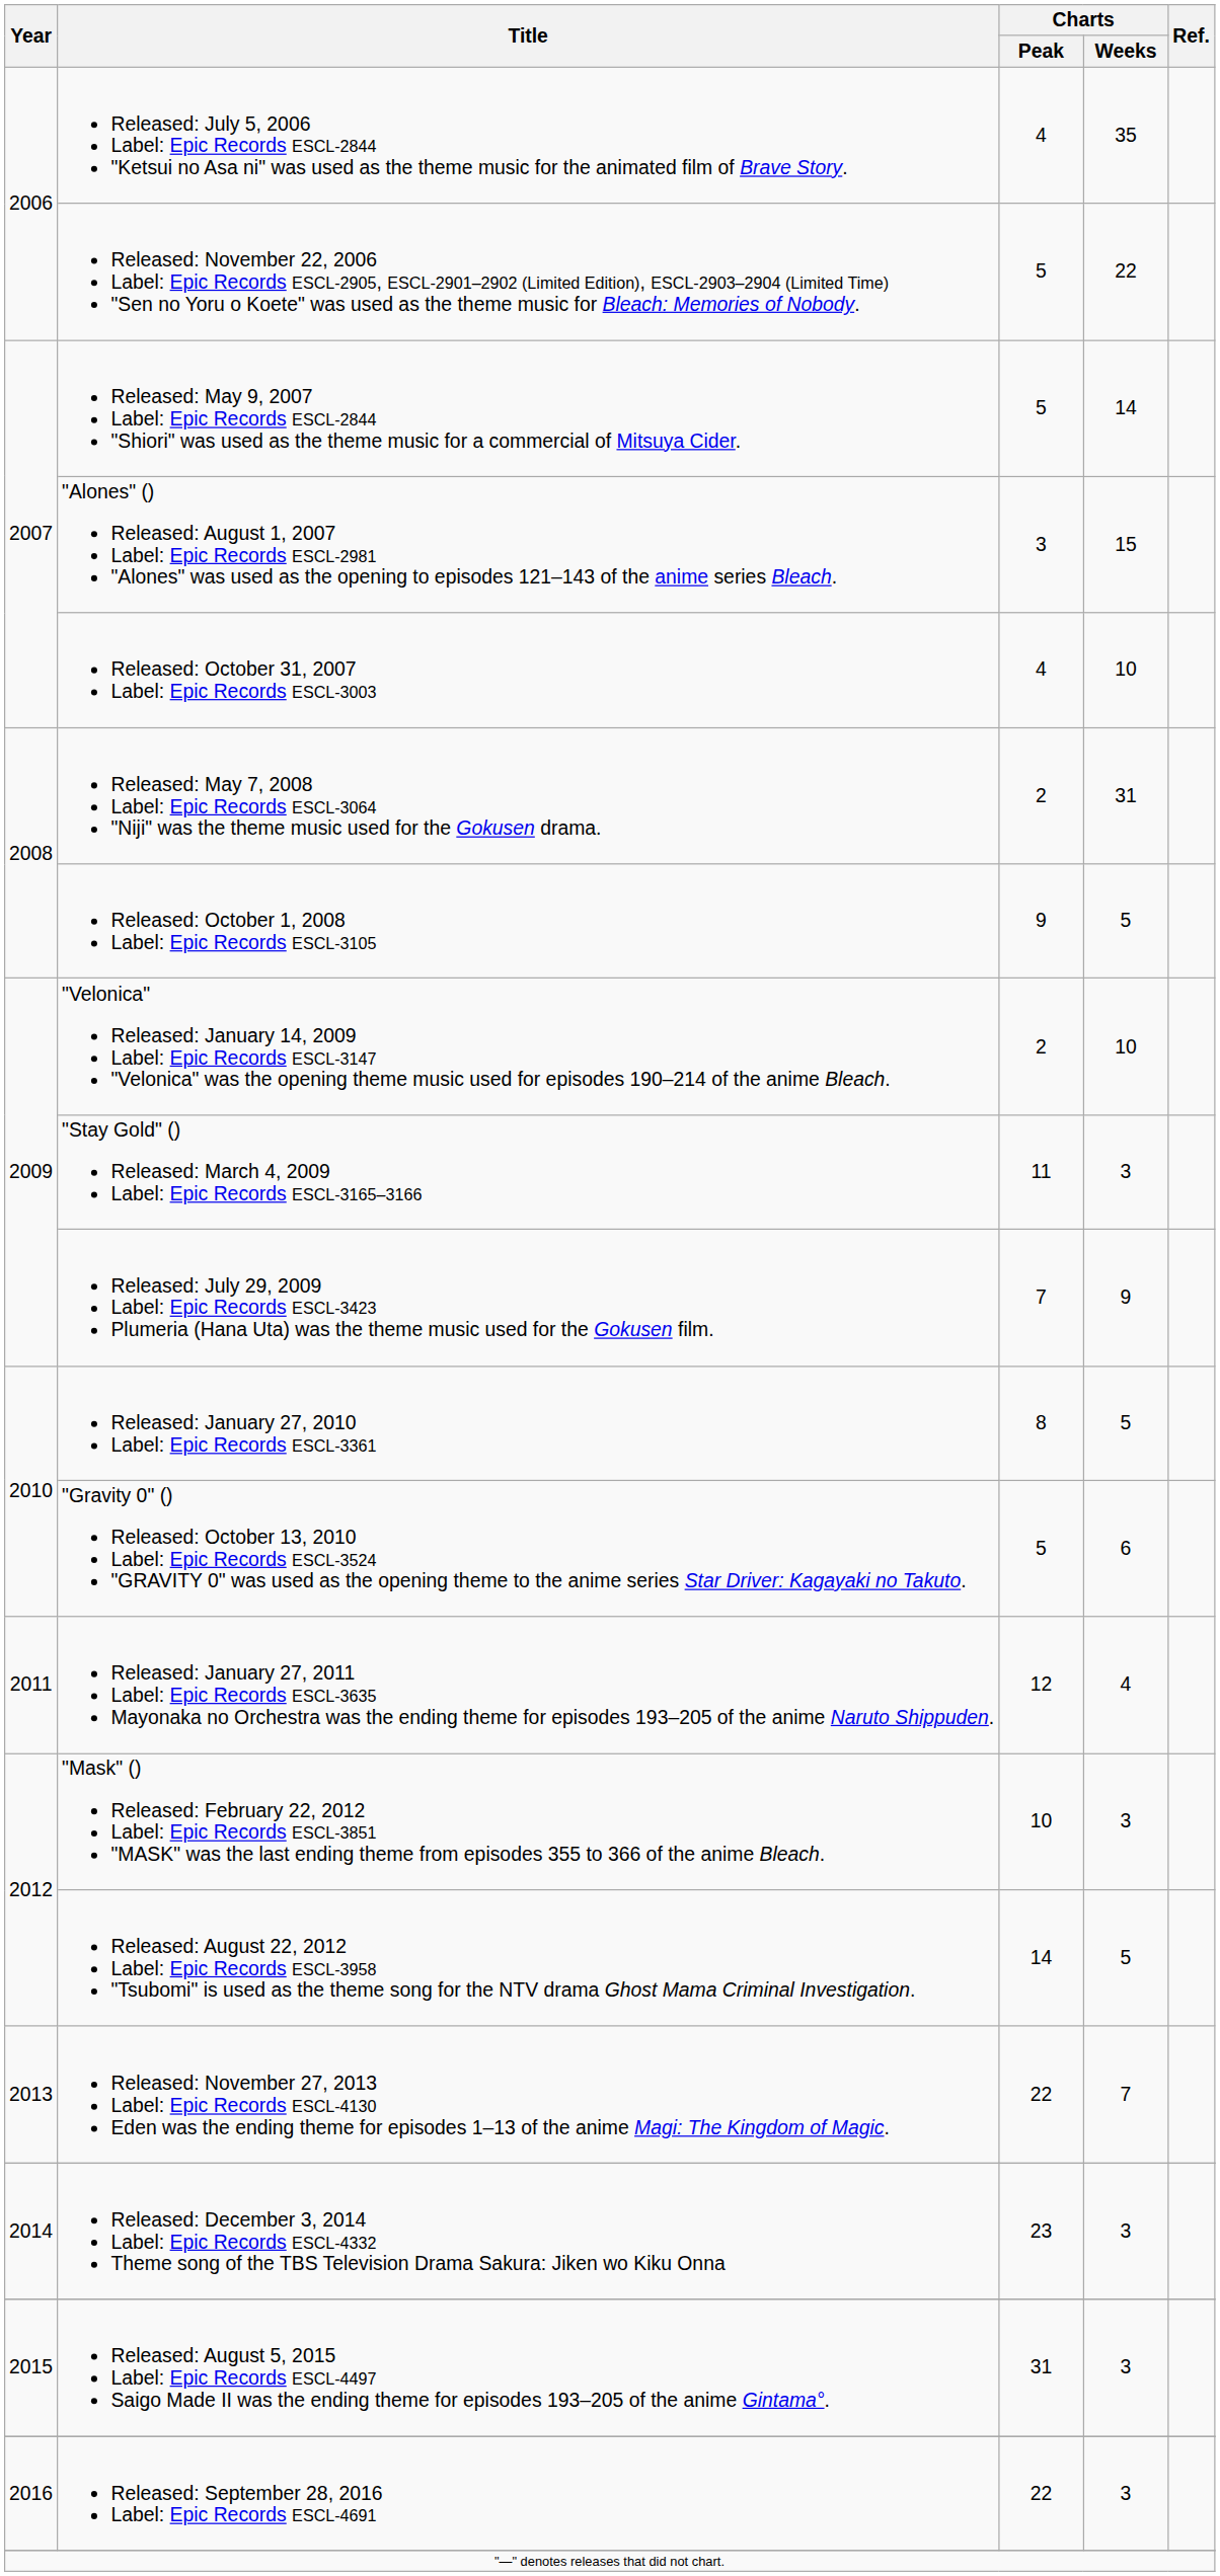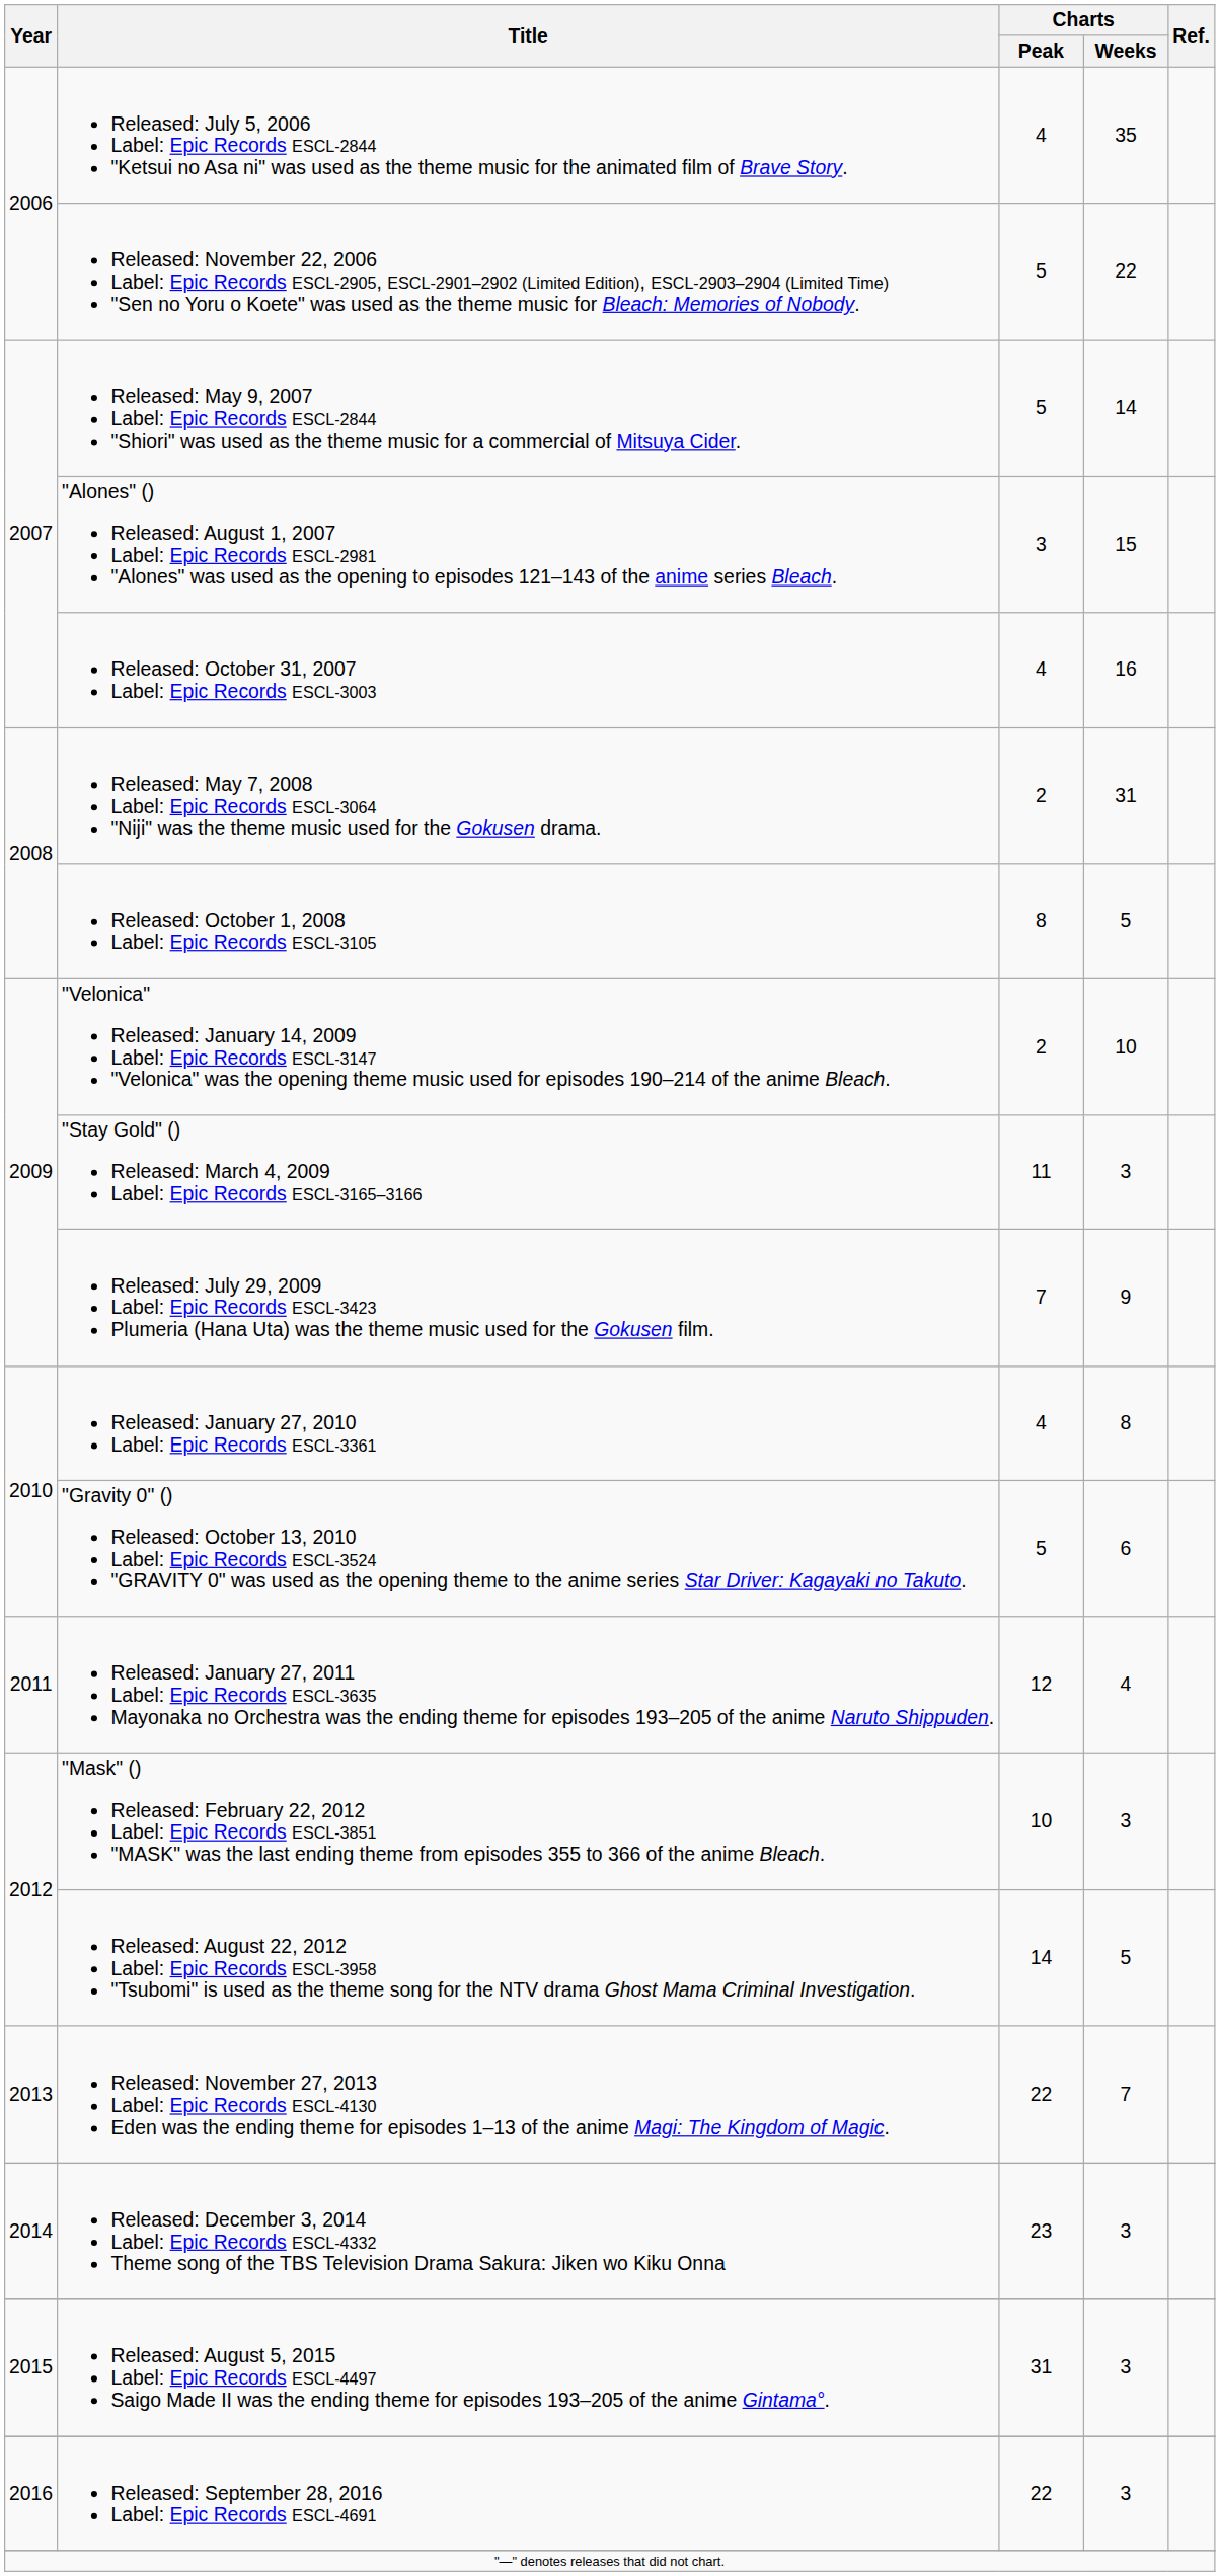 <table class="wikitable">
 <tr>
 <th rowspan="2">Year</th>
 <th rowspan="2">Title</th>
 <th colspan="2">Charts</th>
 <th rowspan="2">Ref.</th>
 </tr>
 <tr>
 <th width="7%">Peak</th>
 <th width="7%">Weeks</th>
 </tr>
 <tr>
 <td align="center" rowspan="2">2006</td>
 <td align="left"><br><ul><li>Released: July 5, 2006</li><li>Label: <a href='#'>Epic Records</a> <small>ESCL-2844</small></li><li>"Ketsui no Asa ni" was used as the theme music for the animated film of <em><a href='#'>Brave Story</a></em>.</li></ul></td>
 <td align="center">4</td>
 <td align="center">35</td>
 <td align="center"></td>
 </tr>
 <tr>
 <td align="left"><br><ul><li>Released: November 22, 2006</li><li>Label: <a href='#'>Epic Records</a> <small>ESCL-2905</small>, <small>ESCL-2901–2902 (Limited Edition)</small>, <small>ESCL-2903–2904 (Limited Time)</small></li><li>"Sen no Yoru o Koete" was used as the theme music for <em><a href='#'>Bleach: Memories of Nobody</a></em>.</li></ul></td>
 <td align="center">5</td>
 <td align="center">22</td>
 <td align="center"></td>
 </tr>
 <tr>
 <td align="center" rowspan="3">2007</td>
 <td align="left"><br><ul><li>Released: May 9, 2007</li><li>Label: <a href='#'>Epic Records</a> <small>ESCL-2844</small></li><li>"Shiori" was used as the theme music for a commercial of <a href='#'>Mitsuya Cider</a>.</li></ul></td>
 <td align="center">5</td>
 <td align="center">14</td>
 <td align="center"></td>
 </tr>
 <tr>
 <td align="left">"Alones" ()<br><ul><li>Released: August 1, 2007</li><li>Label: <a href='#'>Epic Records</a> <small>ESCL-2981</small></li><li>"Alones" was used as the opening to episodes 121–143 of the <a href='#'>anime</a> series <em><a href='#'>Bleach</a></em>.</li></ul></td>
 <td align="center">3</td>
 <td align="center">15</td>
 <td align="center"></td>
 </tr>
 <tr>
 <td align="left"><br><ul><li>Released: October 31, 2007</li><li>Label: <a href='#'>Epic Records</a> <small>ESCL-3003</small></li></ul></td>
 <td align="center">4</td>
-<td align="center">10</td>
+<td align="center">16</td>
 <td align="center"></td>
 </tr>
 <tr>
 <td align="center" rowspan="2">2008</td>
 <td align="left"><br><ul><li>Released: May 7, 2008</li><li>Label: <a href='#'>Epic Records</a> <small>ESCL-3064</small></li><li>"Niji" was the theme music used for the <em><a href='#'>Gokusen</a></em> drama.</li></ul></td>
 <td align="center">2</td>
 <td align="center">31</td>
 <td align="center"></td>
 </tr>
 <tr>
 <td align="left"><br><ul><li>Released: October 1, 2008</li><li>Label: <a href='#'>Epic Records</a> <small>ESCL-3105</small></li></ul></td>
-<td align="center">9</td>
+<td align="center">8</td>
 <td align="center">5</td>
 <td align="center"></td>
 </tr>
 <tr>
 <td align="center" rowspan="3">2009</td>
 <td align="left">"Velonica"<br><ul><li>Released: January 14, 2009</li><li>Label: <a href='#'>Epic Records</a> <small>ESCL-3147</small></li><li>"Velonica" was the opening theme music used for episodes 190–214 of the anime <em>Bleach</em>.</li></ul></td>
 <td align="center">2</td>
 <td align="center">10</td>
 <td align="center"></td>
 </tr>
 <tr>
 <td align="left">"Stay Gold" ()<br><ul><li>Released: March 4, 2009</li><li>Label: <a href='#'>Epic Records</a> <small>ESCL-3165–3166</small></li></ul></td>
 <td align="center">11</td>
 <td align="center">3</td>
 <td align="center"></td>
 </tr>
 <tr>
 <td align="left"><br><ul><li>Released: July 29, 2009</li><li>Label: <a href='#'>Epic Records</a> <small>ESCL-3423</small></li><li>Plumeria (Hana Uta) was the theme music used for the <em><a href='#'>Gokusen</a></em> film.</li></ul></td>
 <td align="center">7</td>
 <td align="center">9</td>
 <td align="center"></td>
 </tr>
 <tr>
 <td align="center" rowspan="2">2010</td>
 <td align="left"><br><ul><li>Released: January 27, 2010</li><li>Label: <a href='#'>Epic Records</a> <small>ESCL-3361</small></li></ul></td>
+<td align="center">4</td>
 <td align="center">8</td>
-<td align="center">5</td>
 <td align="center"></td>
 </tr>
 <tr>
 <td align="left">"Gravity 0" ()<br><ul><li>Released: October 13, 2010</li><li>Label: <a href='#'>Epic Records</a> <small>ESCL-3524</small></li><li>"GRAVITY 0" was used as the opening theme to the anime series <em><a href='#'>Star Driver: Kagayaki no Takuto</a></em>.</li></ul></td>
 <td align="center">5</td>
 <td align="center">6</td>
 <td align="center"></td>
 </tr>
 <tr>
 <td align="center" rowspan="1">2011</td>
 <td align="left"><br><ul><li>Released: January 27, 2011</li><li>Label: <a href='#'>Epic Records</a> <small>ESCL-3635</small></li><li>Mayonaka no Orchestra was the ending theme for episodes 193–205 of the anime <em><a href='#'>Naruto Shippuden</a></em>.</li></ul></td>
 <td align="center">12</td>
 <td align="center">4</td>
 <td align="center"></td>
 </tr>
 <tr>
 <td align="center" rowspan="2">2012</td>
 <td align="left">"Mask" ()<br><ul><li>Released: February 22, 2012</li><li>Label: <a href='#'>Epic Records</a> <small>ESCL-3851</small></li><li>"MASK" was the last ending theme from episodes 355 to 366 of the anime <em>Bleach</em>.</li></ul></td>
 <td align="center">10</td>
 <td align="center">3</td>
 <td align="center"></td>
 </tr>
 <tr>
 <td align="left"><br><ul><li>Released: August 22, 2012</li><li>Label: <a href='#'>Epic Records</a> <small>ESCL-3958</small></li><li>"Tsubomi" is used as the theme song for the NTV drama <em>Ghost Mama Criminal Investigation</em>.</li></ul></td>
 <td align="center">14</td>
 <td align="center">5</td>
 <td align="center"></td>
 </tr>
 <tr>
 <td align="center" rowspan="1">2013</td>
 <td align="left"><br><ul><li>Released: November 27, 2013</li><li>Label: <a href='#'>Epic Records</a> <small>ESCL-4130</small></li><li>Eden was the ending theme for episodes 1–13 of the anime <em><a href='#'>Magi: The Kingdom of Magic</a></em>.</li></ul></td>
 <td align="center">22</td>
 <td align="center">7</td>
 <td align="center"></td>
 </tr>
 <tr>
 </tr>
 <tr>
 <td align="center" rowspan="1">2014</td>
 <td align="left"><br><ul><li>Released: December 3, 2014</li><li>Label: <a href='#'>Epic Records</a> <small>ESCL-4332</small></li><li>Theme song of the TBS Television Drama Sakura: Jiken wo Kiku Onna </li></ul></td>
 <td align="center">23</td>
 <td align="center">3</td>
 <td align="center"></td>
 </tr>
 <tr>
 </tr>
 <tr>
 <td align="center" rowspan="1">2015</td>
 <td align="left"><br><ul><li>Released: August 5, 2015</li><li>Label: <a href='#'>Epic Records</a> <small>ESCL-4497</small></li><li>Saigo Made II was the ending theme for episodes 193–205 of the anime <em><a href='#'>Gintama°</a></em>.</li></ul></td>
 <td align="center">31</td>
 <td align="center">3</td>
 <td align="center"></td>
 </tr>
 <tr>
 </tr>
 <tr>
 <td align="center" rowspan="1">2016</td>
 <td align="left"><br><ul><li>Released: September 28, 2016</li><li>Label: <a href='#'>Epic Records</a> <small>ESCL-4691</small></li></ul></td>
 <td align="center">22</td>
 <td align="center">3</td>
 <td align="center"></td>
 </tr>
 <tr>
 </tr>
 <tr>
 <td align="center" colspan="5" style="font-size: 8pt">"—" denotes releases that did not chart.</td>
 </tr>
 </table>
